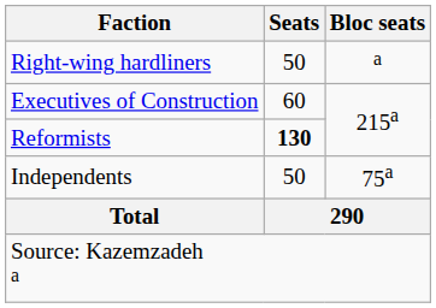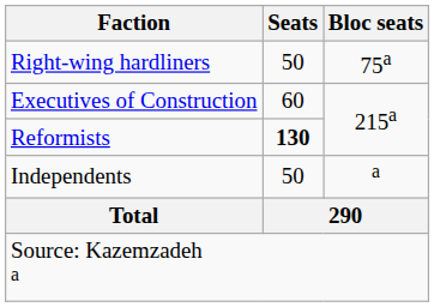 <table class=wikitable style=text-align:center>
 <tr>
 <th>Faction</th>
 <th>Seats</th>
 <th>Bloc seats</th>
 </tr>
 <tr>
 <td align=left><a href='#'>Right-wing hardliners</a></td>
 <td>50</td>
-<td><sup>a</sup></td>
+<td>75<sup>a</sup></td>
 </tr>
 <tr>
 <td align=left><a href='#'>Executives of Construction</a></td>
 <td>60</td>
 <td rowspan=2>215<sup>a</sup></td>
 </tr>
 <tr>
 <td align=left><a href='#'>Reformists</a></td>
 <td><strong>130</strong></td>
 </tr>
 <tr>
 <td align=left>Independents</td>
 <td>50</td>
-<td>75<sup>a</sup></td>
+<td><sup>a</sup></td>
 </tr>
 <tr>
 <th align=left><strong>Total</strong></th>
 <th colspan=2><strong>290</strong></th>
 </tr>
 <tr>
 <td colspan=4 align=left>Source: Kazemzadeh<br><sup>a</sup> </td>
 </tr>
 </table>
